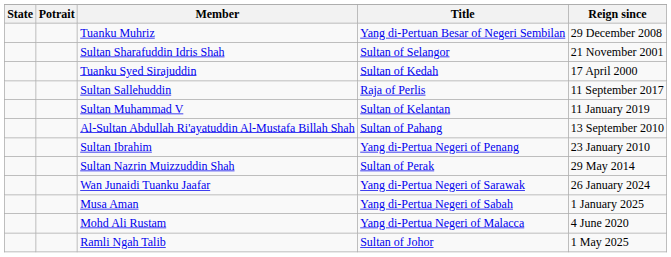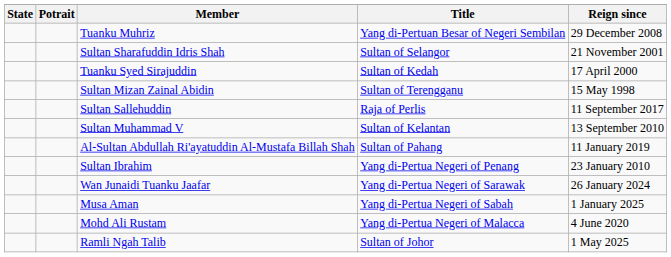 <table class="sortable wikitable">
 <tr>
 </tr>
 <tr>
 <th>State</th>
 <th>Potrait</th>
 <th>Member</th>
 <th>Title</th>
 <th>Reign since</th>
 </tr>
 <tr>
 <td></td>
 <td></td>
 <td><a href='#'>Tuanku Muhriz</a></td>
 <td><a href='#'>Yang di-Pertuan Besar of Negeri Sembilan</a></td>
 <td>29 December 2008</td>
 </tr>
 <tr>
 <td></td>
 <td></td>
 <td><a href='#'>Sultan Sharafuddin Idris Shah</a></td>
 <td><a href='#'>Sultan of Selangor</a></td>
 <td>21 November 2001</td>
 </tr>
 <tr>
 <td></td>
 <td></td>
 <td><a href='#'>Tuanku Syed Sirajuddin</a></td>
 <td><a href='#'>Sultan of Kedah</a></td>
 <td>17 April 2000</td>
 </tr>
 <tr>
 <td></td>
 <td></td>
+<td><a href='#'>Sultan Mizan Zainal Abidin</a></td>
+<td><a href='#'>Sultan of Terengganu</a></td>
+<td>15 May 1998</td>
+</tr>
+<tr>
+<td></td>
+<td></td>
 <td><a href='#'>Sultan Sallehuddin</a></td>
 <td><a href='#'>Raja of Perlis</a></td>
 <td>11 September 2017</td>
 </tr>
 <tr>
 <td></td>
 <td></td>
 <td><a href='#'>Sultan Muhammad V</a></td>
 <td><a href='#'>Sultan of Kelantan</a></td>
-<td>11 January 2019</td>
+<td>13 September 2010</td>
 </tr>
 <tr>
 <td></td>
 <td></td>
 <td><a href='#'>Al-Sultan Abdullah Ri'ayatuddin Al-Mustafa Billah Shah</a></td>
 <td><a href='#'>Sultan of Pahang</a></td>
-<td>13 September 2010</td>
+<td>11 January 2019</td>
 </tr>
 <tr>
 <td></td>
 <td></td>
 <td><a href='#'>Sultan Ibrahim</a></td>
 <td><a href='#'>Yang di-Pertua Negeri of Penang</a></td>
 <td>23 January 2010</td>
-</tr>
-<tr>
-<td></td>
-<td></td>
-<td><a href='#'>Sultan Nazrin Muizzuddin Shah</a></td>
-<td><a href='#'>Sultan of Perak</a></td>
-<td>29 May 2014</td>
 </tr>
 <tr>
 <td></td>
 <td></td>
 <td><a href='#'>Wan Junaidi Tuanku Jaafar</a></td>
 <td><a href='#'>Yang di-Pertua Negeri of Sarawak</a></td>
 <td>26 January 2024</td>
 </tr>
 <tr>
 <td></td>
 <td></td>
 <td><a href='#'>Musa Aman</a></td>
 <td><a href='#'>Yang di-Pertua Negeri of Sabah</a></td>
 <td>1 January 2025</td>
 </tr>
 <tr>
 <td></td>
 <td></td>
 <td><a href='#'>Mohd Ali Rustam</a></td>
 <td><a href='#'>Yang di-Pertua Negeri of Malacca</a></td>
 <td>4 June 2020</td>
 </tr>
 <tr>
 <td></td>
 <td></td>
 <td><a href='#'>Ramli Ngah Talib</a></td>
 <td><a href='#'>Sultan of Johor</a></td>
 <td>1 May 2025</td>
 </tr>
 </table>
